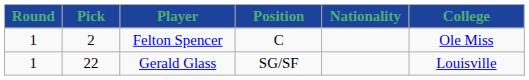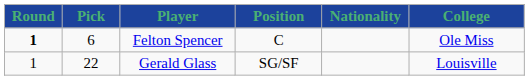 <table class="wikitable sortable sortable">
 <tr>
 <th style="background:#1C429C; color:#4AB073" width="10%">Round</th>
 <th style="background:#1C429C; color:#4AB073" width="10%">Pick</th>
 <th style="background:#1C429C; color:#4AB073" width="20%">Player</th>
 <th style="background:#1C429C; color:#4AB073" width="15%">Position</th>
 <th style="background:#1C429C; color:#4AB073" width="15%">Nationality</th>
 <th style="background:#1C429C; color:#4AB073" width="20%">College</th>
 </tr>
 <tr style="text-align: center">
-<td>1</td>
-<td>2</td>
+<td><strong>1</strong></td>
+<td>6</td>
 <td><a href='#'>Felton Spencer</a></td>
 <td>C</td>
 <td></td>
 <td><a href='#'>Ole Miss</a></td>
 </tr>
 <tr style="text-align: center">
 <td>1</td>
 <td>22</td>
 <td><a href='#'>Gerald Glass</a></td>
 <td>SG/SF</td>
 <td></td>
 <td><a href='#'>Louisville</a></td>
 </tr>
 </table>
